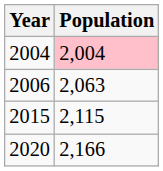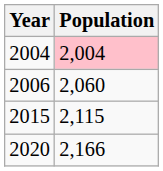 <table class="wikitable">
 <tr>
 <th>Year</th>
 <th>Population</th>
 </tr>
 <tr>
 <td>2004</td>
 <td style="background: pink;">2,004</td>
 </tr>
 <tr>
 <td>2006</td>
-<td>2,063</td>
+<td>2,060</td>
 </tr>
 <tr>
 <td>2015</td>
 <td>2,115</td>
 </tr>
 <tr>
 <td>2020</td>
 <td>2,166</td>
 </tr>
 </table>
